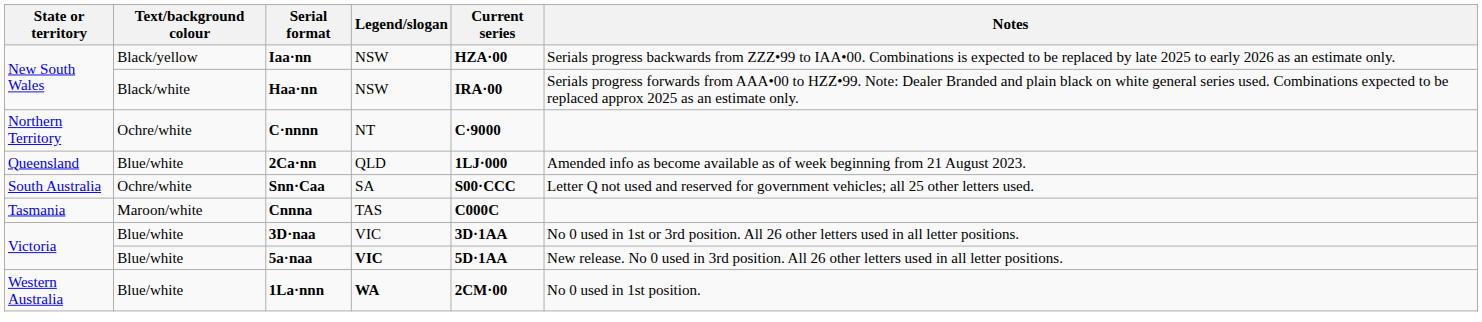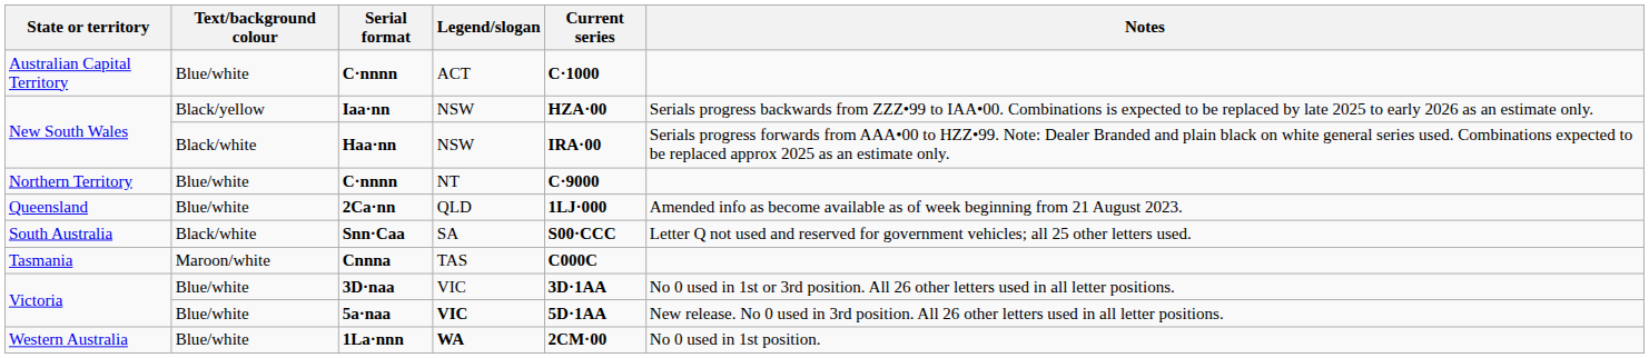 <table class="wikitable">
 <tr>
 <th>State or territory</th>
 <th>Text/background colour</th>
 <th>Serial format</th>
 <th>Legend/slogan</th>
 <th>Current series</th>
 <th>Notes</th>
+</tr>
+<tr>
+<td><a href='#'>Australian Capital Territory</a></td>
+<td>Blue/white</td>
+<td><span><strong>C·nnnn</strong></span></td>
+<td>ACT</td>
+<td><span><strong>C·1000</strong></span></td>
+<td></td>
 </tr>
 <tr>
 <td rowspan="2"><a href='#'>New South Wales</a></td>
 <td>Black/yellow</td>
 <td><span><strong>Iaa·nn</strong></span></td>
 <td>NSW</td>
 <td><span><strong>HZA·00</strong></span></td>
 <td>Serials progress backwards from ZZZ•99 to IAA•00. Combinations is expected to be replaced by late 2025 to early 2026 as an estimate only.</td>
 </tr>
 <tr>
 <td>Black/white</td>
 <td><span><strong>Haa·nn</strong></span></td>
 <td>NSW</td>
 <td><span><strong>IRA·00</strong></span></td>
 <td>Serials progress forwards from AAA•00 to HZZ•99. Note: Dealer Branded and plain black on white general series used. Combinations expected to be replaced  approx 2025 as an estimate only.</td>
 </tr>
 <tr>
 <td><a href='#'>Northern Territory</a></td>
-<td>Ochre/white</td>
+<td>Blue/white</td>
 <td><span><strong>C·nnnn</strong></span></td>
 <td>NT</td>
 <td><span><strong>C·9000</strong></span></td>
 <td></td>
 </tr>
 <tr>
 <td><a href='#'>Queensland</a></td>
 <td>Blue/white</td>
 <td><span><strong>2Ca·nn</strong></span></td>
 <td>QLD</td>
 <td><span><strong>1LJ·000</strong></span></td>
 <td>Amended info as become available as of week beginning from 21 August 2023.</td>
 </tr>
 <tr>
 <td><a href='#'>South Australia</a></td>
-<td>Ochre/white</td>
+<td>Black/white</td>
 <td><span><strong>Snn·Caa</strong></span></td>
 <td>SA</td>
 <td><span><strong>S00·CCC</strong></span></td>
 <td>Letter Q not used and reserved for government vehicles; all 25 other letters used.</td>
 </tr>
 <tr>
 <td><a href='#'>Tasmania</a></td>
 <td>Maroon/white</td>
 <td><span><strong>Cnnna</strong></span></td>
 <td>TAS</td>
 <td><span><strong>C000C</strong></span></td>
 <td></td>
 </tr>
 <tr>
 <td rowspan="2"><a href='#'>Victoria</a></td>
 <td>Blue/white</td>
 <td><span><strong>3D·naa</strong></span></td>
 <td>VIC</td>
 <td><span><strong>3D·1AA</strong></span></td>
 <td>No 0 used in 1st or 3rd position. All 26 other letters used in all letter positions.</td>
 </tr>
 <tr>
 <td>Blue/white</td>
 <td><span><strong>5a·naa</strong></span></td>
 <td><strong>VIC</strong></td>
 <td><span><strong>5D·1AA</strong></span></td>
 <td>New release. No 0 used in 3rd position. All 26 other letters used in all letter positions.</td>
 </tr>
 <tr>
 <td><a href='#'>Western Australia</a></td>
 <td>Blue/white</td>
 <td><span><strong>1La·nnn</strong></span></td>
 <td><strong>WA</strong></td>
 <td><span><strong>2CM·00</strong></span></td>
 <td>No 0 used in 1st position.</td>
 </tr>
 </table>
